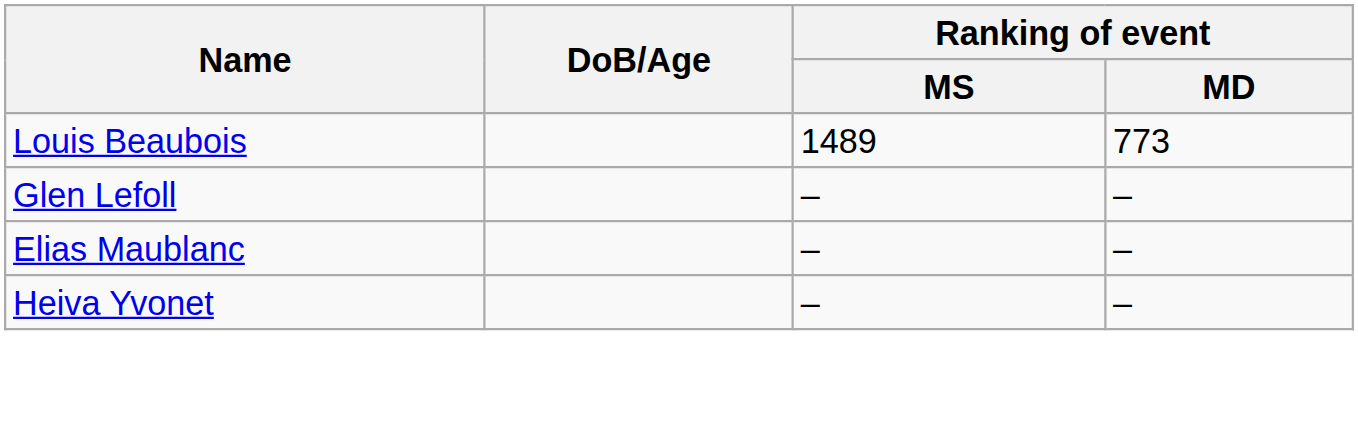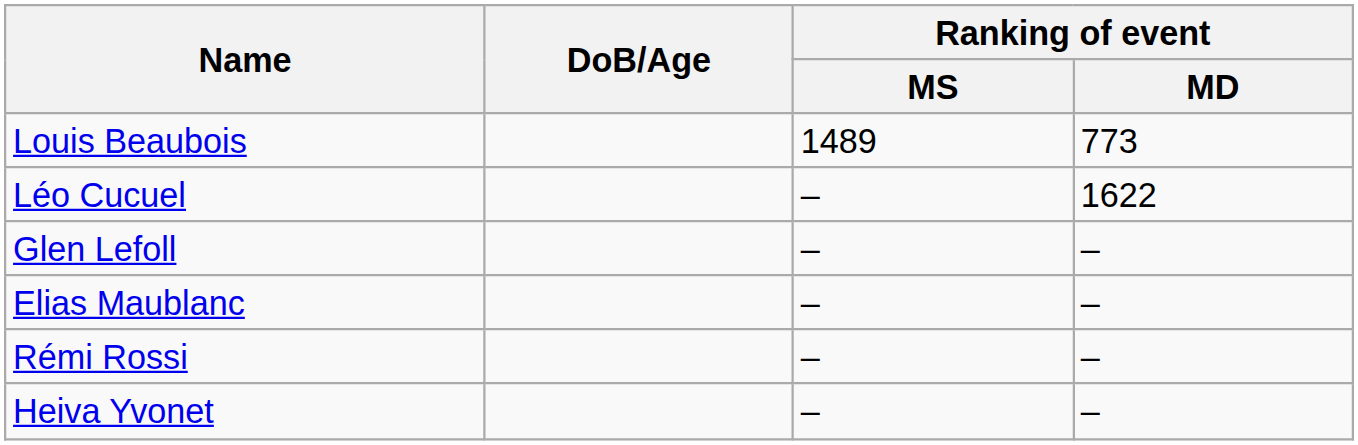 <table class="wikitable"  style="width:600px; font-size:95%;">
 <tr>
 <th align="left" rowspan="2">Name</th>
 <th align="left" rowspan="2">DoB/Age</th>
 <th align="center" colspan="2">Ranking of event</th>
 </tr>
 <tr>
 <th align="center">MS</th>
 <th align="center">MD</th>
 </tr>
 <tr>
 <td align="left"><a href='#'>Louis Beaubois</a></td>
 <td align="left"></td>
 <td>1489</td>
 <td>773</td>
 </tr>
 <tr>
+<td align="left"><a href='#'>Léo Cucuel</a></td>
+<td align="left"></td>
+<td>–</td>
+<td>1622</td>
+</tr>
+<tr>
 <td align="left"><a href='#'>Glen Lefoll</a></td>
 <td align="left"></td>
 <td>–</td>
 <td>–</td>
 </tr>
 <tr>
 <td align="left"><a href='#'>Elias Maublanc</a></td>
 <td align="left"></td>
 <td>–</td>
 <td>–</td>
 </tr>
 <tr>
+<td align="left"><a href='#'>Rémi Rossi</a></td>
+<td align="left"></td>
+<td>–</td>
+<td>–</td>
+</tr>
+<tr>
 <td align="left"><a href='#'>Heiva Yvonet</a></td>
 <td align="left"></td>
 <td>–</td>
 <td>–</td>
 </tr>
 </table>
